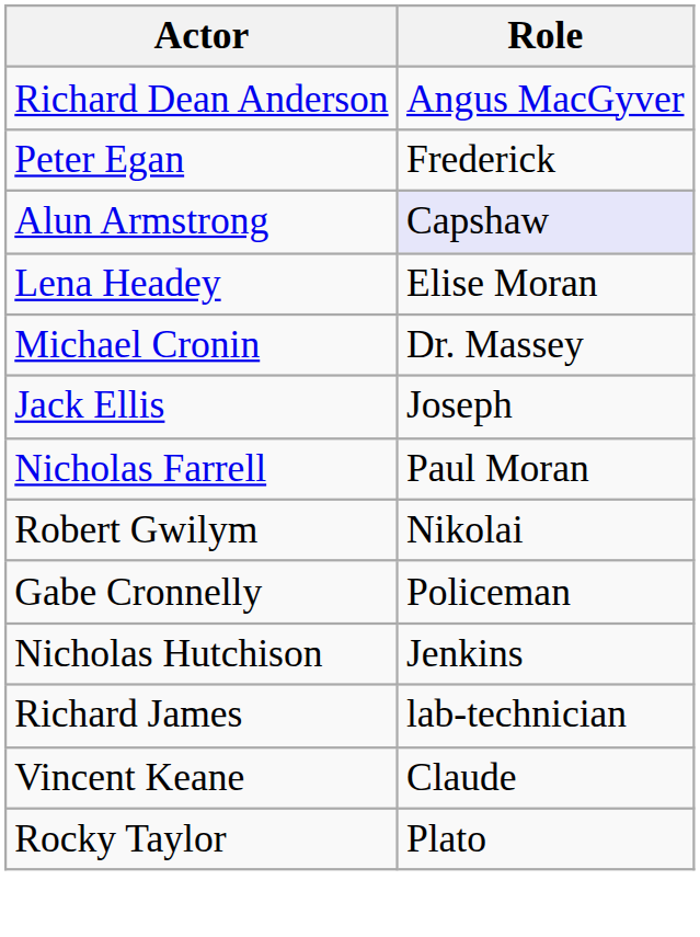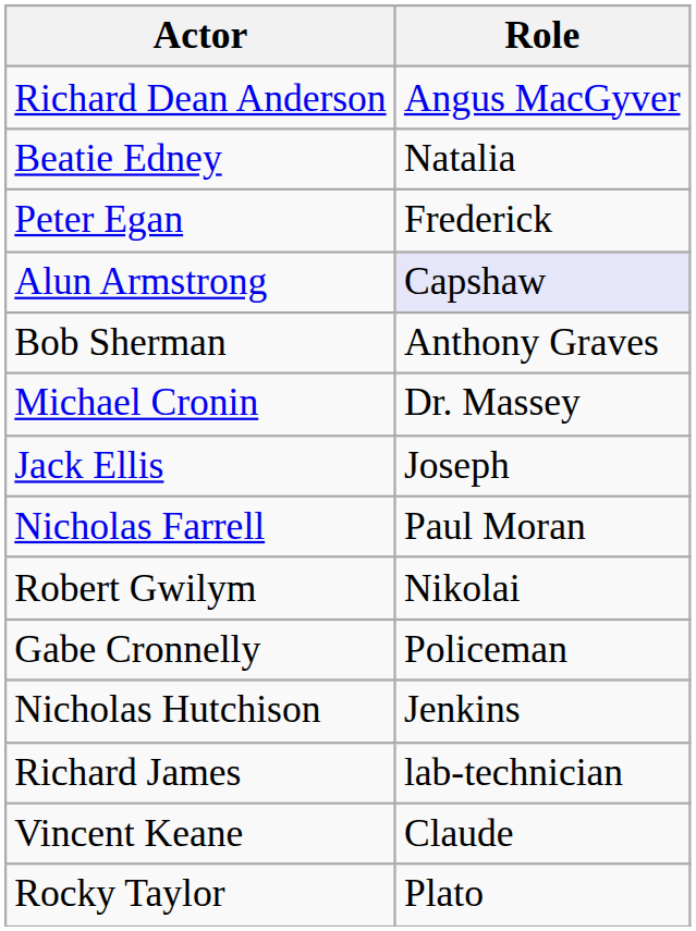 <table class="wikitable">
 <tr>
 <th>Actor</th>
 <th>Role</th>
 </tr>
 <tr>
 <td><a href='#'>Richard Dean Anderson</a></td>
 <td><a href='#'>Angus MacGyver</a></td>
 </tr>
 <tr>
+<td><a href='#'>Beatie Edney</a></td>
+<td>Natalia</td>
+</tr>
+<tr>
 <td><a href='#'>Peter Egan</a></td>
 <td>Frederick</td>
 </tr>
 <tr>
 <td><a href='#'>Alun Armstrong</a></td>
 <td style="background: lavender;">Capshaw</td>
 </tr>
 <tr>
-<td><a href='#'>Lena Headey</a></td>
-<td>Elise Moran</td>
+<td>Bob Sherman</td>
+<td>Anthony Graves</td>
 </tr>
 <tr>
 <td><a href='#'>Michael Cronin</a></td>
 <td>Dr. Massey</td>
 </tr>
 <tr>
 <td><a href='#'>Jack Ellis</a></td>
 <td>Joseph</td>
 </tr>
 <tr>
 <td><a href='#'>Nicholas Farrell</a></td>
 <td>Paul Moran</td>
 </tr>
 <tr>
 <td>Robert Gwilym</td>
 <td>Nikolai</td>
 </tr>
 <tr>
 <td>Gabe Cronnelly</td>
 <td>Policeman</td>
 </tr>
 <tr>
 <td>Nicholas Hutchison</td>
 <td>Jenkins</td>
 </tr>
 <tr>
 <td>Richard James</td>
 <td>lab-technician</td>
 </tr>
 <tr>
 <td>Vincent Keane</td>
 <td>Claude</td>
 </tr>
 <tr>
 <td>Rocky Taylor</td>
 <td>Plato</td>
 </tr>
 </table>
